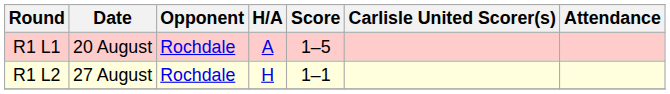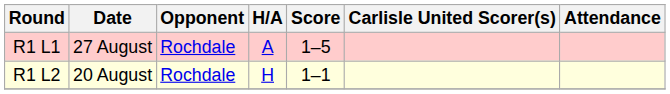 <table class="wikitable" style="text-align:center">
 <tr>
 <th>Round</th>
 <th>Date</th>
 <th>Opponent</th>
 <th>H/A</th>
 <th>Score</th>
 <th>Carlisle United Scorer(s)</th>
 <th>Attendance</th>
 </tr>
 <tr bgcolor=#FFCCCC>
 <td>R1 L1</td>
-<td align=left>20 August</td>
+<td align=left>27 August</td>
 <td align=left><a href='#'>Rochdale</a></td>
 <td><a href='#'>A</a></td>
 <td>1–5</td>
 <td align=left></td>
 <td></td>
 </tr>
 <tr bgcolor=#ffffdd>
 <td>R1 L2</td>
-<td align=left>27 August</td>
+<td align=left>20 August</td>
 <td align=left><a href='#'>Rochdale</a></td>
 <td><a href='#'>H</a></td>
 <td>1–1</td>
 <td align=left></td>
 <td></td>
 </tr>
 <tr>
 </tr>
 </table>
